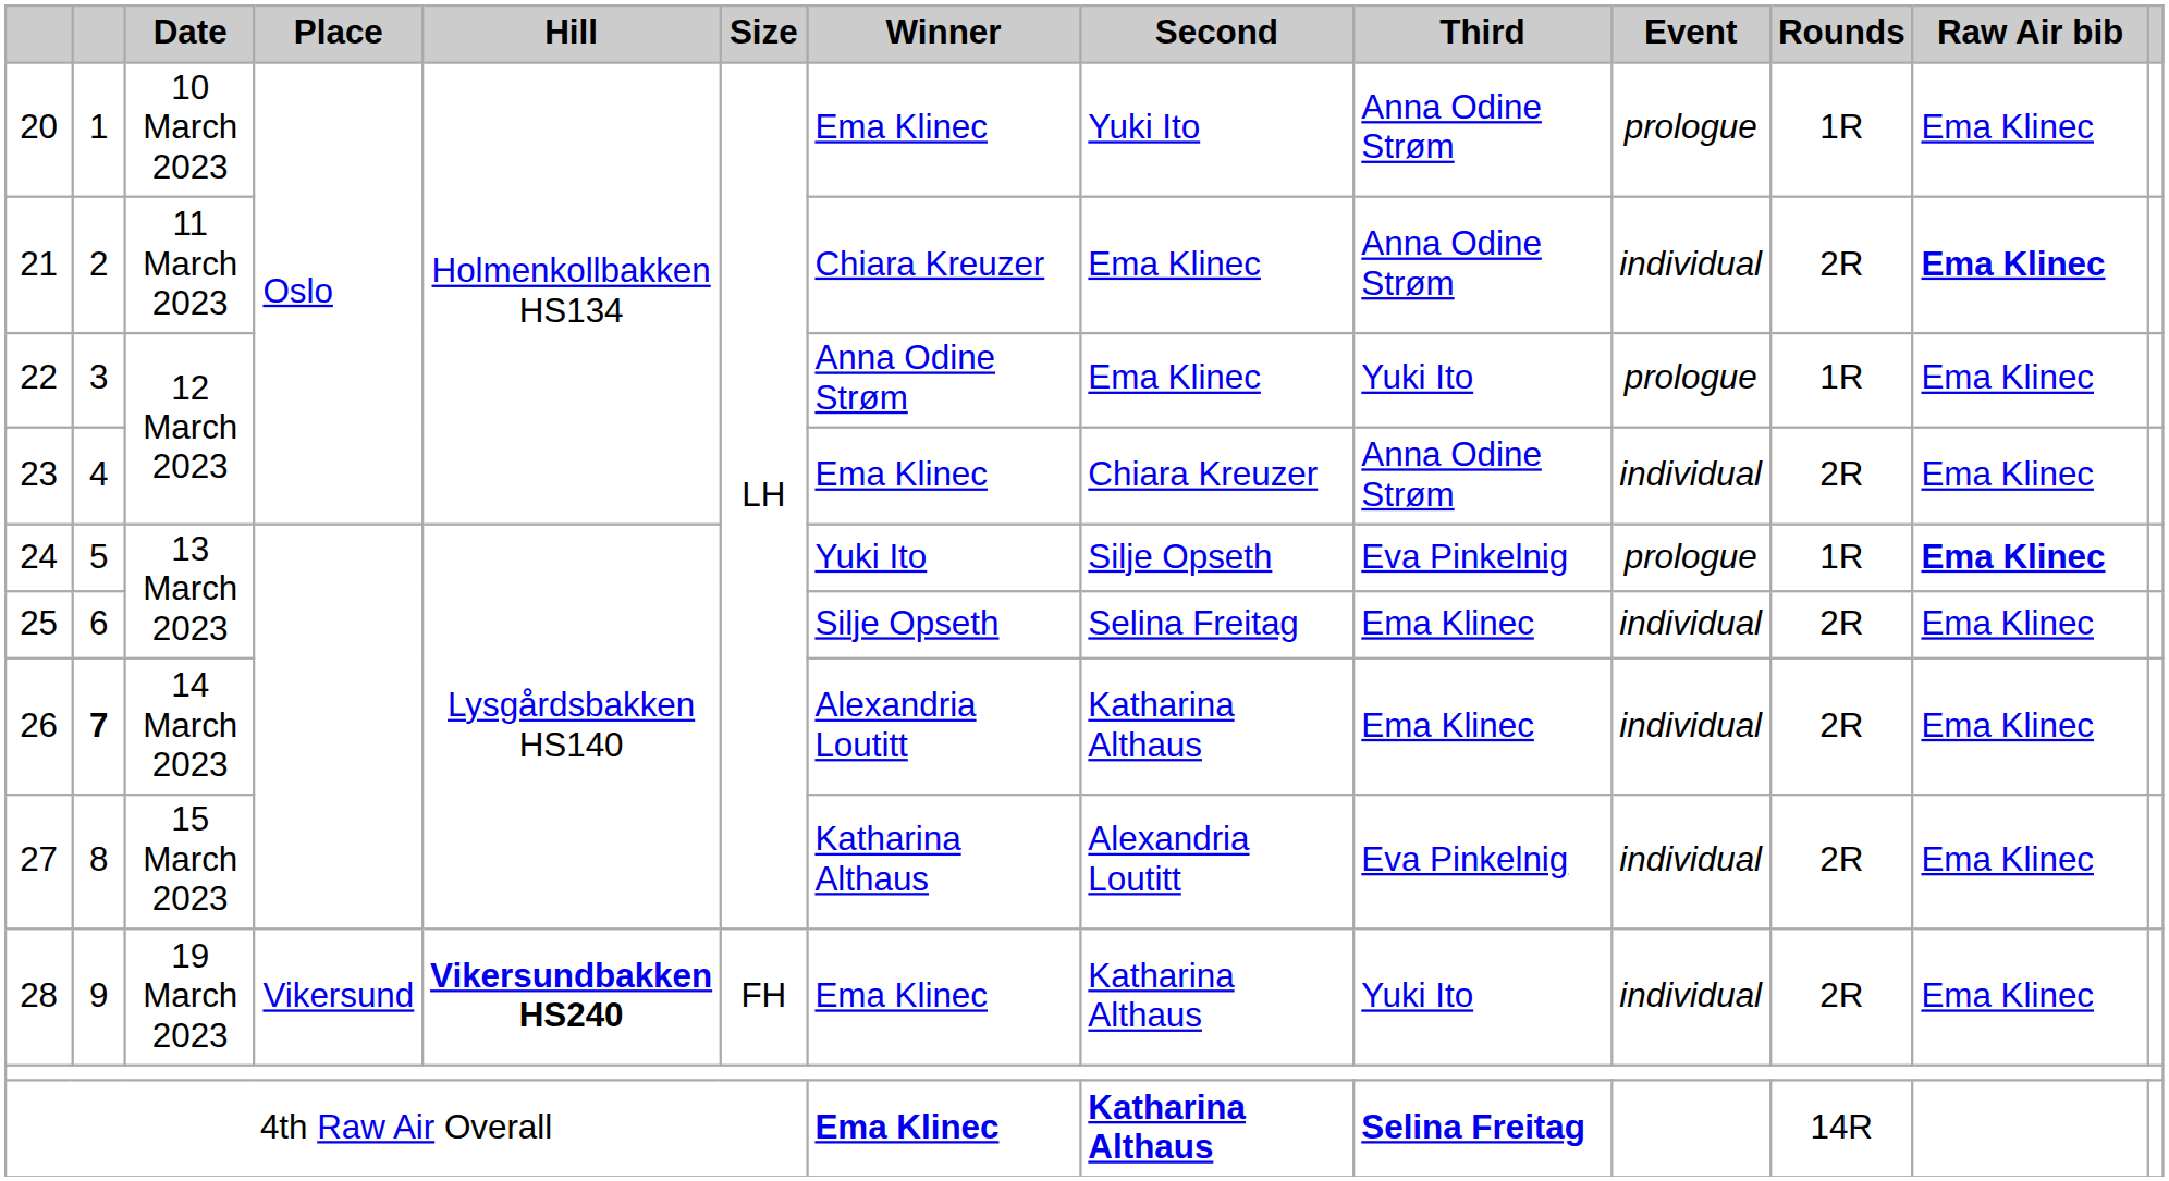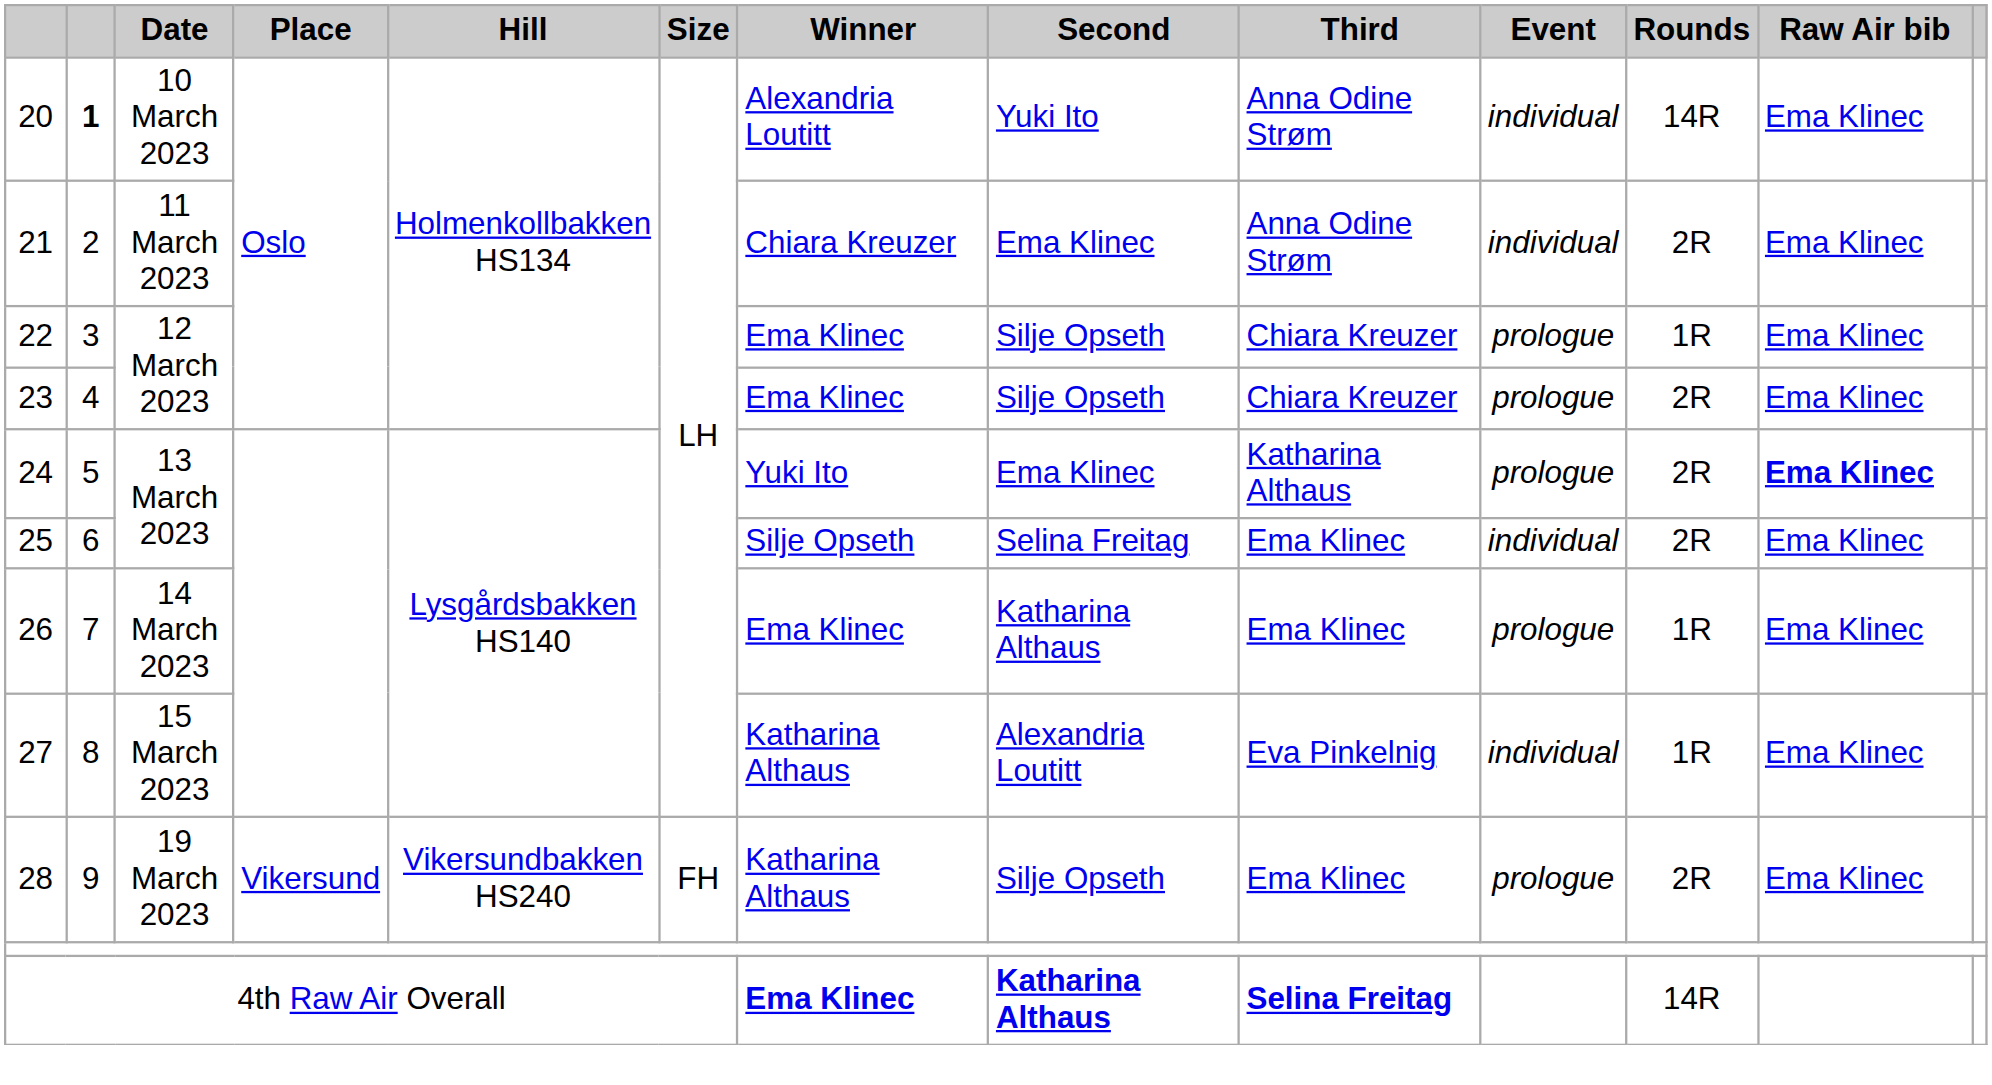 <table class="wikitable plainrowheaders" style="background:#fff; font-size:86%; line-height:16px; border:gray solid 1px; border-collapse:collapse; text-align:center;">
 <tr style="background:#ccc">
 <th scope="col" style="background:#ccc; width:30px;"></th>
 <th scope="col" style="background:#ccc; width:30px;"></th>
 <th scope="col" style="background:#ccc; width:60px;">Date</th>
 <th scope="col" style="background:#ccc;">Place</th>
 <th scope="col" style="background:#ccc;">Hill</th>
 <th scope="col" style="background:#ccc; width:30px;">Size</th>
 <th scope="col" style="background:#ccc; width:180px;">Winner</th>
 <th scope="col" style="background:#ccc; width:180px;">Second</th>
 <th scope="col" style="background:#ccc; width:180px;">Third</th>
 <th scope="col" style="background:#ccc;">Event</th>
 <th scope="col" style="background:#ccc;">Rounds</th>
 <th scope="col" style="background:#ccc; width:180px;">Raw Air bib</th>
 <th scope="col" style="background:#ccc;"></th>
 </tr>
 <tr>
 <td>20</td>
-<td>1</td>
+<td><strong>1</strong></td>
 <td>10 March 2023</td>
 <td rowspan=4 align=left> <a href='#'>Oslo</a></td>
 <td rowspan=4><a href='#'>Holmenkollbakken</a> HS134</td>
 <td rowspan=8>LH</td>
-<td align=left> <a href='#'>Ema Klinec</a></td>
+<td align=left> <a href='#'>Alexandria Loutitt</a></td>
 <td align=left> <a href='#'>Yuki Ito</a></td>
 <td align=left> <a href='#'>Anna Odine Strøm</a></td>
-<td><em>prologue</em></td>
-<td>1R</td>
+<td><em>individual</em></td>
+<td>14R</td>
 <td align=left> <a href='#'>Ema Klinec</a></td>
 <td></td>
 </tr>
 <tr>
 <td>21</td>
 <td>2</td>
 <td>11 March 2023</td>
 <td align=left> <a href='#'>Chiara Kreuzer</a></td>
 <td align=left> <a href='#'>Ema Klinec</a></td>
 <td align=left> <a href='#'>Anna Odine Strøm</a></td>
 <td><em>individual</em></td>
 <td>2R</td>
-<td align=left><strong> <a href='#'>Ema Klinec</a></strong></td>
+<td align=left> <a href='#'>Ema Klinec</a></td>
 <td></td>
 </tr>
 <tr>
 <td>22</td>
 <td>3</td>
 <td rowspan=2>12 March 2023</td>
-<td align=left> <a href='#'>Anna Odine Strøm</a></td>
 <td align=left> <a href='#'>Ema Klinec</a></td>
-<td align=left> <a href='#'>Yuki Ito</a></td>
+<td align=left> <a href='#'>Silje Opseth</a></td>
+<td align=left> <a href='#'>Chiara Kreuzer</a></td>
 <td><em>prologue</em></td>
 <td>1R</td>
 <td align=left> <a href='#'>Ema Klinec</a></td>
 <td></td>
 </tr>
 <tr>
 <td>23</td>
 <td>4</td>
 <td align=left> <a href='#'>Ema Klinec</a></td>
+<td align=left> <a href='#'>Silje Opseth</a></td>
 <td align=left> <a href='#'>Chiara Kreuzer</a></td>
-<td align=left> <a href='#'>Anna Odine Strøm</a></td>
-<td><em>individual</em></td>
+<td><em>prologue</em></td>
 <td>2R</td>
 <td align=left> <a href='#'>Ema Klinec</a></td>
 <td></td>
 </tr>
 <tr>
 <td>24</td>
 <td>5</td>
 <td rowspan=2>13 March 2023</td>
 <td rowspan=4 align=left></td>
 <td rowspan=4><a href='#'>Lysgårdsbakken</a> HS140</td>
 <td align=left> <a href='#'>Yuki Ito</a></td>
-<td align=left> <a href='#'>Silje Opseth</a></td>
-<td align=left> <a href='#'>Eva Pinkelnig</a></td>
+<td align=left> <a href='#'>Ema Klinec</a></td>
+<td align=left> <a href='#'>Katharina Althaus</a></td>
 <td><em>prologue</em></td>
-<td>1R</td>
+<td>2R</td>
 <td align=left><strong> <a href='#'>Ema Klinec</a></strong></td>
 <td></td>
 </tr>
 <tr>
 <td>25</td>
 <td>6</td>
 <td align=left> <a href='#'>Silje Opseth</a></td>
 <td align=left> <a href='#'>Selina Freitag</a></td>
 <td align=left> <a href='#'>Ema Klinec</a></td>
 <td><em>individual</em></td>
 <td>2R</td>
 <td align=left> <a href='#'>Ema Klinec</a></td>
 <td></td>
 </tr>
 <tr>
 <td>26</td>
-<td><strong>7</strong></td>
+<td>7</td>
 <td>14 March 2023</td>
-<td align=left> <a href='#'>Alexandria Loutitt</a></td>
+<td align=left> <a href='#'>Ema Klinec</a></td>
 <td align=left> <a href='#'>Katharina Althaus</a></td>
 <td align=left> <a href='#'>Ema Klinec</a></td>
-<td><em>individual</em></td>
-<td>2R</td>
+<td><em>prologue</em></td>
+<td>1R</td>
 <td align=left> <a href='#'>Ema Klinec</a></td>
 <td></td>
 </tr>
 <tr>
 <td>27</td>
 <td>8</td>
 <td>15 March 2023</td>
 <td align=left> <a href='#'>Katharina Althaus</a></td>
 <td align=left> <a href='#'>Alexandria Loutitt</a></td>
 <td align=left> <a href='#'>Eva Pinkelnig</a></td>
 <td><em>individual</em></td>
-<td>2R</td>
+<td>1R</td>
 <td align=left> <a href='#'>Ema Klinec</a></td>
 <td></td>
 </tr>
 <tr>
 <td>28</td>
 <td>9</td>
 <td>19 March 2023</td>
 <td> <a href='#'>Vikersund</a></td>
-<td><strong><a href='#'>Vikersundbakken</a> HS240</strong></td>
+<td><a href='#'>Vikersundbakken</a> HS240</td>
 <td>FH</td>
+<td align=left> <a href='#'>Katharina Althaus</a></td>
+<td align=left> <a href='#'>Silje Opseth</a></td>
 <td align=left> <a href='#'>Ema Klinec</a></td>
-<td align=left> <a href='#'>Katharina Althaus</a></td>
-<td align=left> <a href='#'>Yuki Ito</a></td>
-<td><em>individual</em></td>
+<td><em>prologue</em></td>
 <td>2R</td>
 <td align=left> <a href='#'>Ema Klinec</a></td>
 <td></td>
 </tr>
 <tr>
 <td colspan="13"></td>
 </tr>
 <tr>
 <td colspan=6>4th <a href='#'>Raw Air</a> Overall</td>
 <td align=left> <strong><a href='#'>Ema Klinec</a></strong></td>
 <td align=left> <strong><a href='#'>Katharina Althaus</a></strong></td>
 <td align=left> <strong><a href='#'>Selina Freitag</a></strong></td>
 <td></td>
 <td>14R</td>
 <td></td>
 <td></td>
 </tr>
 </table>
